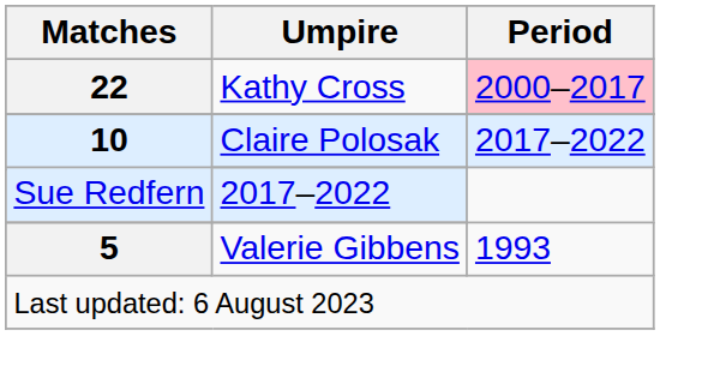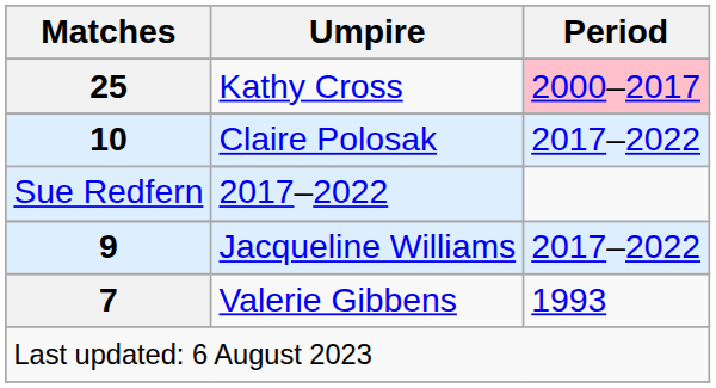 <table class="wikitable">
 <tr>
 <th>Matches</th>
 <th>Umpire</th>
 <th>Period</th>
 </tr>
 <tr>
-<th>22</th>
+<th>25</th>
 <td> <a href='#'>Kathy Cross</a></td>
 <td style="background: pink;"><a href='#'>2000</a>–<a href='#'>2017</a></td>
 </tr>
 <tr>
 </tr>
 <tr style="background-color:#def;">
 <th rowspan=2 style="background-color:#def;">10</th>
 <td> <a href='#'>Claire Polosak</a></td>
 <td><a href='#'>2017</a>–<a href='#'>2022</a></td>
 </tr>
 <tr>
 </tr>
 <tr style="background-color:#def;">
 <td> <a href='#'>Sue Redfern</a></td>
 <td><a href='#'>2017</a>–<a href='#'>2022</a></td>
 </tr>
 <tr>
 </tr>
+<tr style="background-color:#def;">
+<th style="background-color:#def;">9</th>
+<td> <a href='#'>Jacqueline Williams</a></td>
+<td><a href='#'>2017</a>–<a href='#'>2022</a></td>
+</tr>
 <tr>
-<th>5</th>
+<th>7</th>
 <td> <a href='#'>Valerie Gibbens</a></td>
 <td><a href='#'>1993</a></td>
 </tr>
 <tr>
 <td colspan=3><small>Last updated: 6 August 2023</small></td>
 </tr>
 </table>
